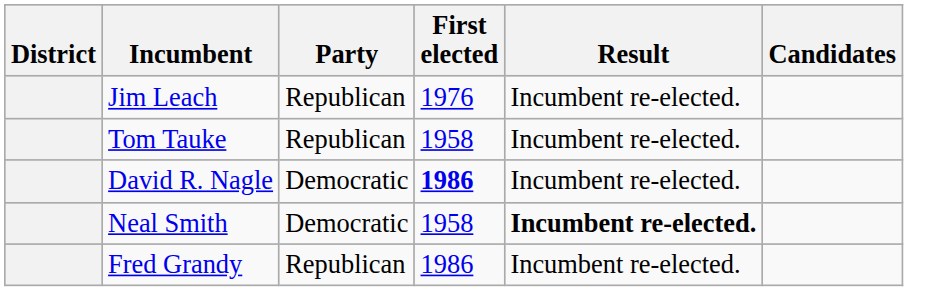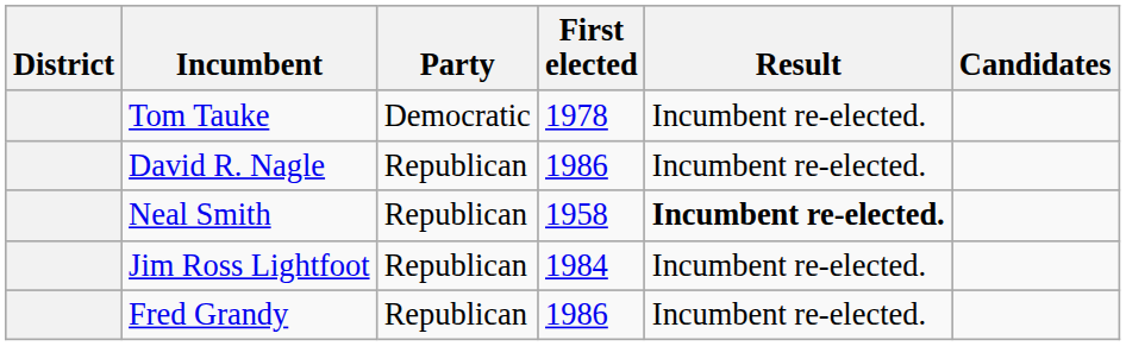 <table class=wikitable>
 <tr valign=bottom>
 <th>District</th>
 <th>Incumbent</th>
 <th>Party</th>
 <th>First<br>elected</th>
 <th>Result</th>
 <th>Candidates</th>
 </tr>
 <tr>
 <th></th>
-<td><a href='#'>Jim Leach</a></td>
-<td>Republican</td>
-<td><a href='#'>1976</a></td>
-<td>Incumbent re-elected.</td>
-<td nowrap></td>
-</tr>
-<tr>
-<th></th>
 <td><a href='#'>Tom Tauke</a></td>
-<td>Republican</td>
-<td><a href='#'>1958</a></td>
+<td>Democratic</td>
+<td><a href='#'>1978</a></td>
 <td>Incumbent re-elected.</td>
 <td nowrap></td>
 </tr>
 <tr>
 <th></th>
 <td><a href='#'>David R. Nagle</a></td>
-<td>Democratic</td>
-<td><strong><a href='#'>1986</a></strong></td>
+<td>Republican</td>
+<td><a href='#'>1986</a></td>
 <td>Incumbent re-elected.</td>
 <td nowrap></td>
 </tr>
 <tr>
 <th></th>
 <td><a href='#'>Neal Smith</a></td>
-<td>Democratic</td>
+<td>Republican</td>
 <td><a href='#'>1958</a></td>
 <td><strong>Incumbent re-elected.</strong></td>
+<td nowrap></td>
+</tr>
+<tr>
+<th></th>
+<td><a href='#'>Jim Ross Lightfoot</a></td>
+<td>Republican</td>
+<td><a href='#'>1984</a></td>
+<td>Incumbent re-elected.</td>
 <td nowrap></td>
 </tr>
 <tr>
 <th></th>
 <td><a href='#'>Fred Grandy</a></td>
 <td>Republican</td>
 <td><a href='#'>1986</a></td>
 <td>Incumbent re-elected.</td>
 <td nowrap></td>
 </tr>
 </table>
